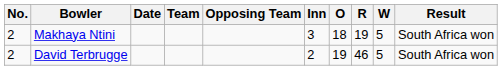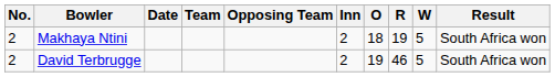 <table class="wikitable sortable">
 <tr>
 <th>No.</th>
 <th>Bowler</th>
 <th>Date</th>
 <th>Team</th>
 <th>Opposing Team</th>
 <th scope="col" style="width:20px;">Inn</th>
 <th scope="col" style="width:20px;">O</th>
 <th scope="col" style="width:20px;">R</th>
 <th scope="col" style="width:20px;">W</th>
 <th>Result</th>
 </tr>
 <tr>
 <td>2</td>
 <td><a href='#'>Makhaya Ntini</a></td>
 <td></td>
 <td></td>
 <td></td>
-<td>3</td>
+<td>2</td>
 <td>18</td>
 <td>19</td>
 <td>5</td>
 <td>South Africa won</td>
 </tr>
 <tr>
 <td>2</td>
 <td><a href='#'>David Terbrugge</a></td>
 <td></td>
 <td></td>
 <td></td>
 <td>2</td>
 <td>19</td>
 <td>46</td>
 <td>5</td>
 <td>South Africa won</td>
 </tr>
 </table>
